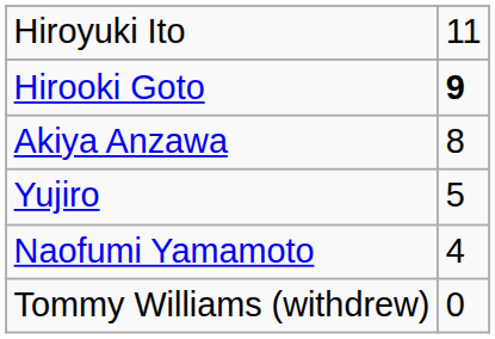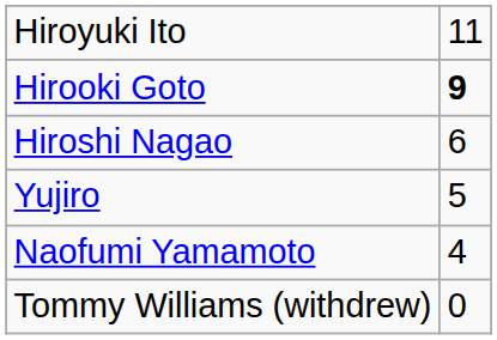 <table class="wikitable" style="margin: 1em auto 1em auto">
 <tr>
 <td>Hiroyuki Ito</td>
 <td>11</td>
 </tr>
 <tr>
 <td><a href='#'>Hirooki Goto</a></td>
 <td><strong>9</strong></td>
 </tr>
 <tr>
-<td><a href='#'>Akiya Anzawa</a></td>
-<td>8</td>
+<td><a href='#'>Hiroshi Nagao</a></td>
+<td>6</td>
 </tr>
 <tr>
 <td><a href='#'>Yujiro</a></td>
 <td>5</td>
 </tr>
 <tr>
 <td><a href='#'>Naofumi Yamamoto</a></td>
 <td>4</td>
 </tr>
 <tr>
 <td>Tommy Williams (withdrew)</td>
 <td>0</td>
 </tr>
 </table>
